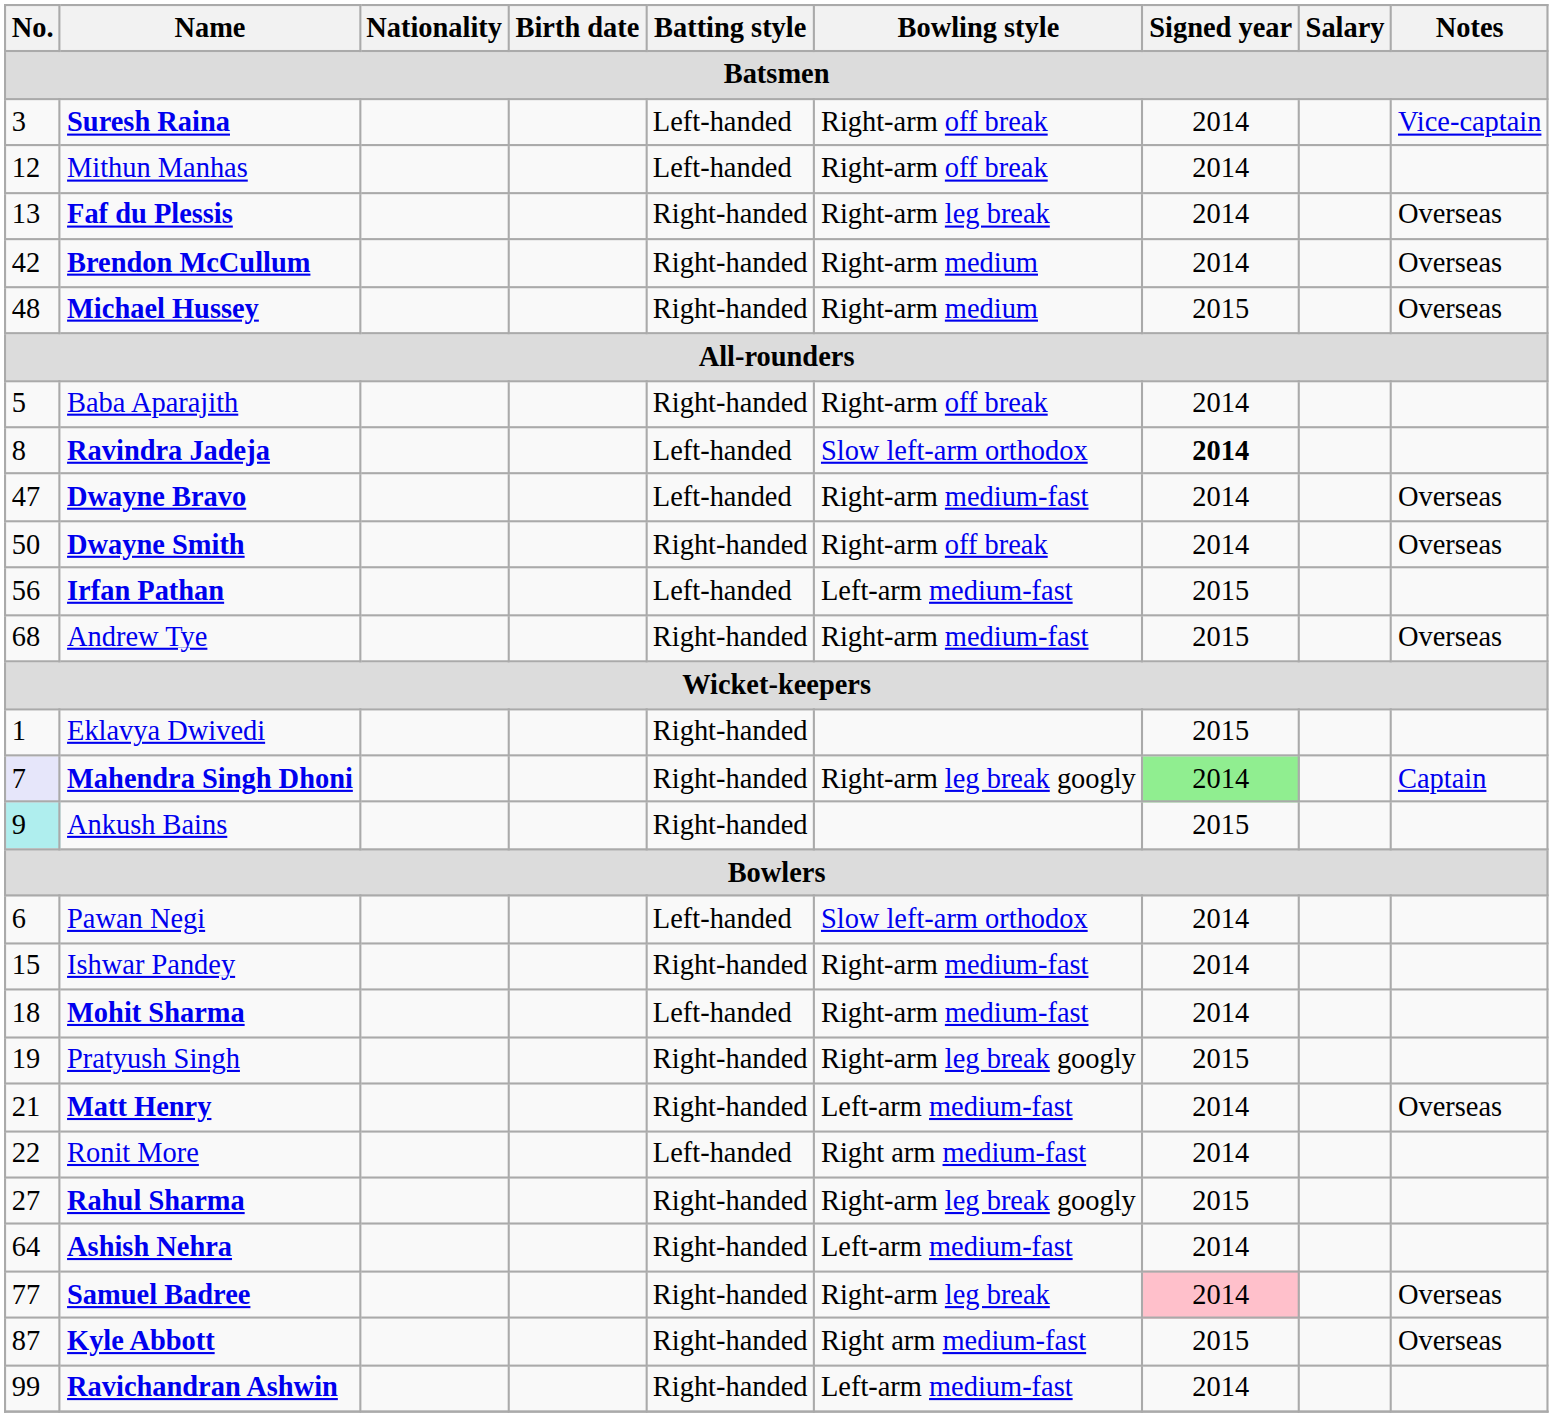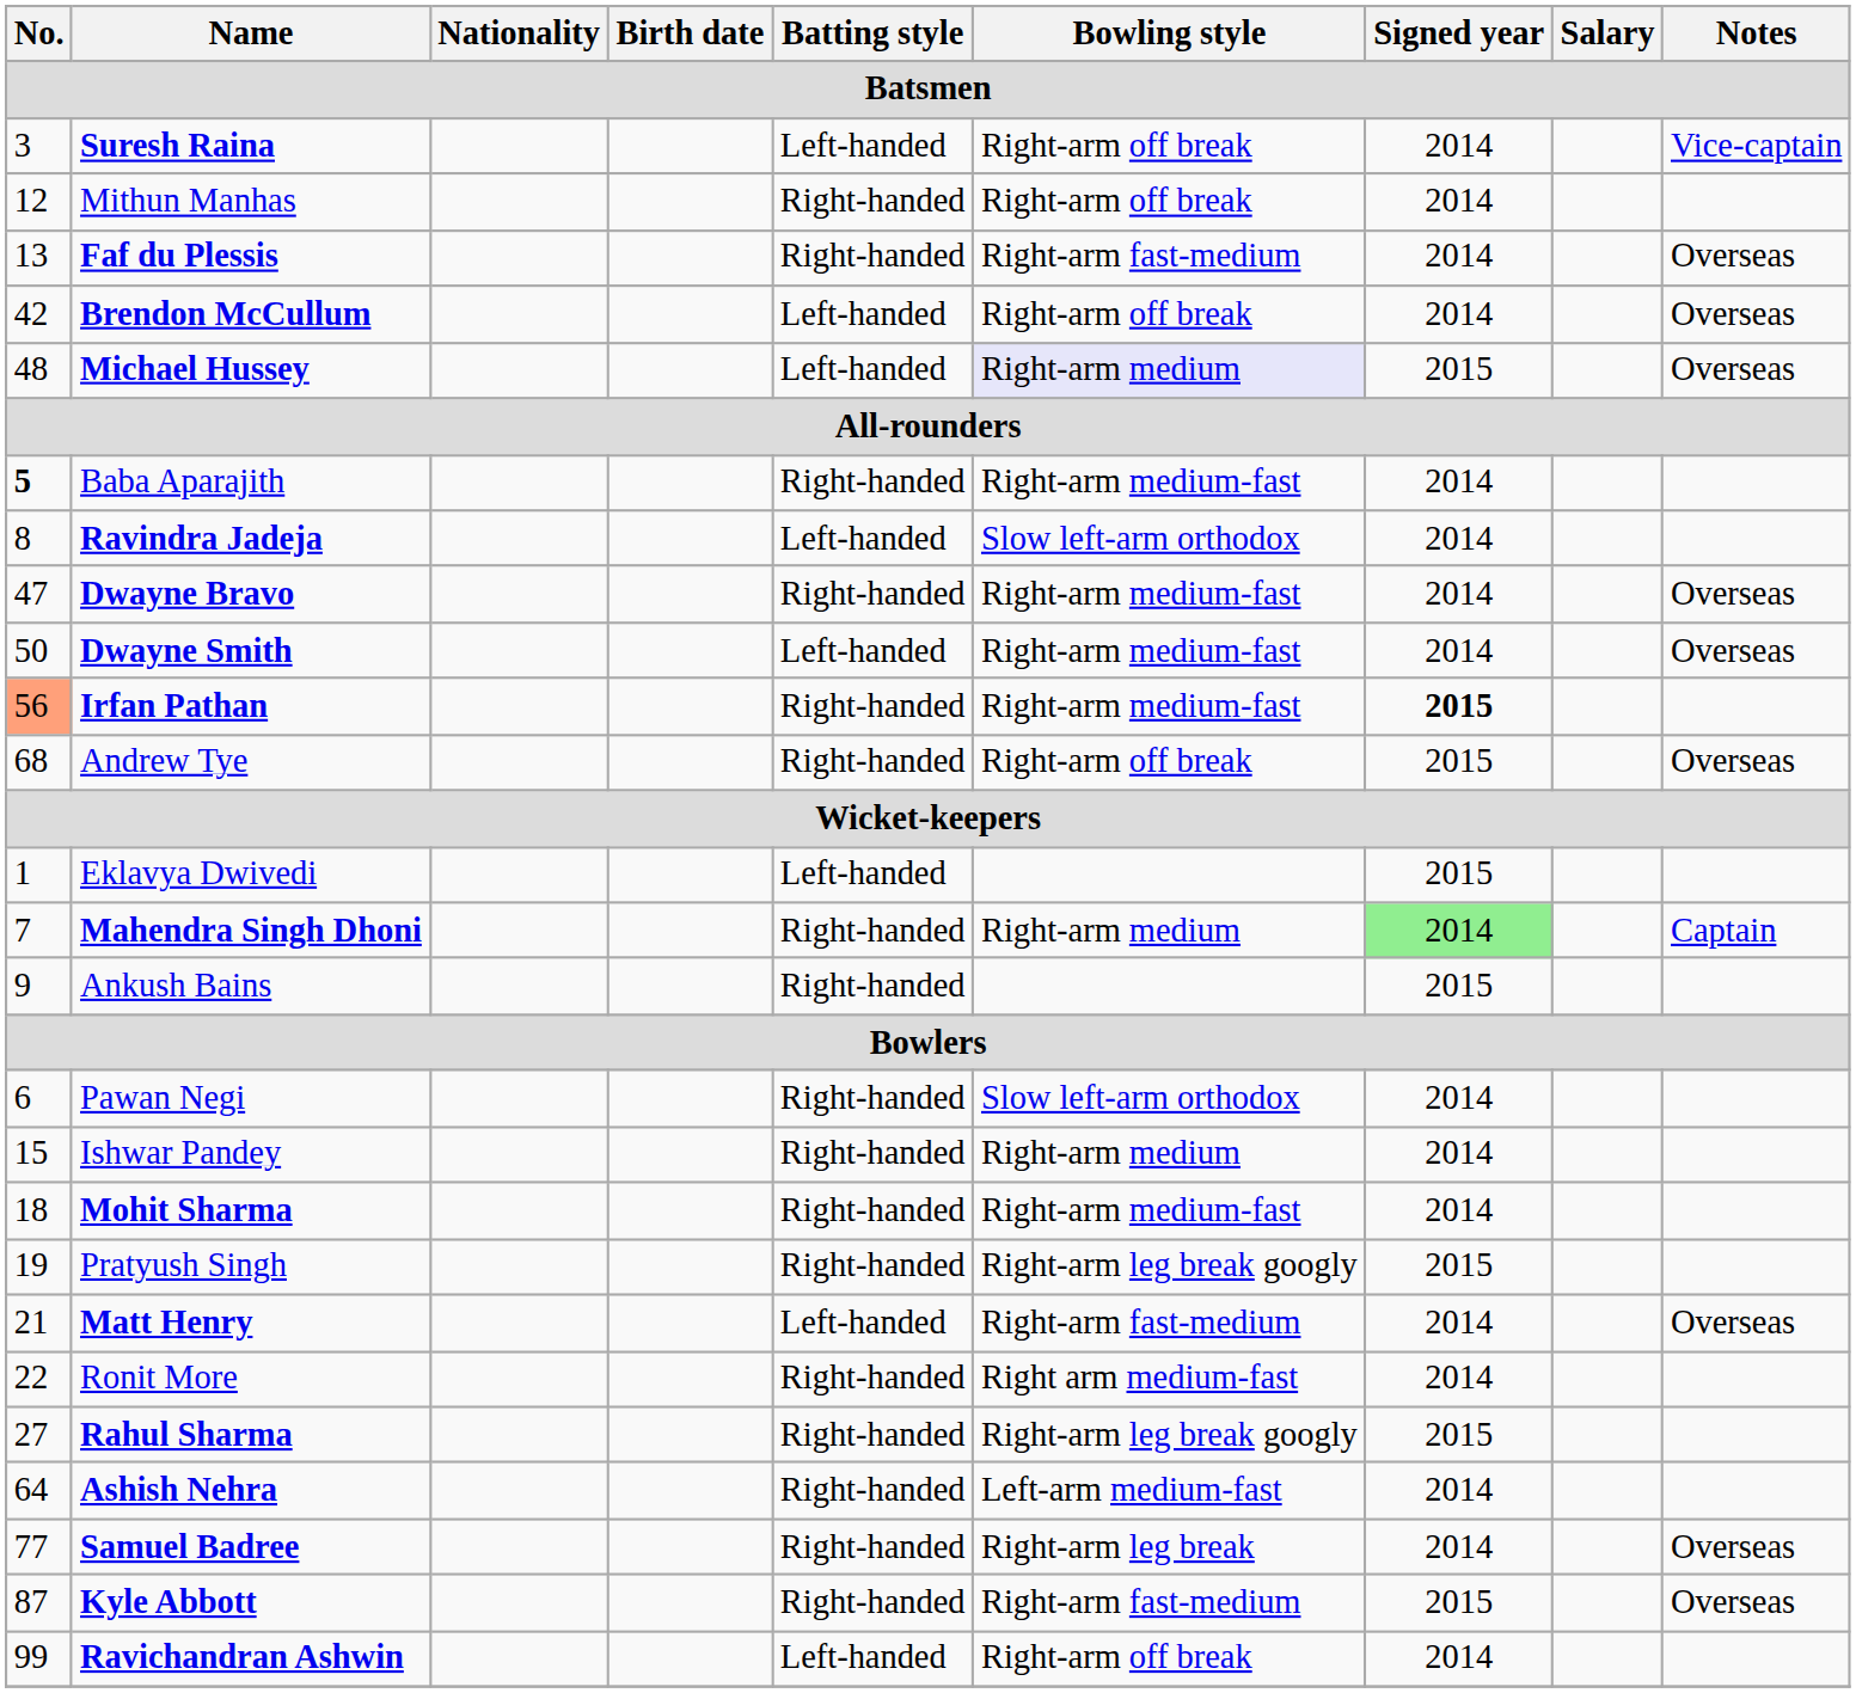 <table class="wikitable"  style="font-size:85%;">
 <tr>
 <th>No.</th>
 <th>Name</th>
 <th>Nationality</th>
 <th>Birth date</th>
 <th>Batting style</th>
 <th>Bowling style</th>
 <th>Signed year</th>
 <th>Salary</th>
 <th>Notes</th>
 </tr>
 <tr>
 <th colspan="9"  style="background:#dcdcdc; text-align:center;">Batsmen</th>
 </tr>
 <tr>
 <td>3</td>
 <td><strong><a href='#'>Suresh Raina</a></strong></td>
 <td></td>
 <td></td>
 <td>Left-handed</td>
 <td>Right-arm <a href='#'>off break</a></td>
 <td style="text-align:center;">2014</td>
 <td style="text-align:right;"></td>
 <td><a href='#'>Vice-captain</a></td>
 </tr>
 <tr>
 <td>12</td>
 <td><a href='#'>Mithun Manhas</a></td>
 <td></td>
 <td></td>
-<td>Left-handed</td>
+<td>Right-handed</td>
 <td>Right-arm <a href='#'>off break</a></td>
 <td style="text-align:center;">2014</td>
 <td style="text-align:right;"></td>
 <td></td>
 </tr>
 <tr>
 <td>13</td>
 <td><strong><a href='#'>Faf du Plessis</a></strong></td>
 <td></td>
 <td></td>
 <td>Right-handed</td>
-<td>Right-arm <a href='#'>leg break</a></td>
+<td>Right-arm <a href='#'>fast-medium</a></td>
 <td style="text-align:center;">2014</td>
 <td style="text-align:right;"></td>
 <td>Overseas</td>
 </tr>
 <tr>
 <td>42</td>
 <td><strong><a href='#'>Brendon McCullum</a></strong></td>
 <td></td>
 <td></td>
-<td>Right-handed</td>
-<td>Right-arm <a href='#'>medium</a></td>
+<td>Left-handed</td>
+<td>Right-arm <a href='#'>off break</a></td>
 <td style="text-align:center;">2014</td>
 <td style="text-align:right;"></td>
 <td>Overseas</td>
 </tr>
 <tr>
 <td>48</td>
 <td><strong><a href='#'>Michael Hussey</a></strong></td>
 <td></td>
 <td></td>
-<td>Right-handed</td>
-<td>Right-arm <a href='#'>medium</a></td>
+<td>Left-handed</td>
+<td style="background: lavender;">Right-arm <a href='#'>medium</a></td>
 <td style="text-align:center;">2015</td>
 <td style="text-align:right;"></td>
 <td>Overseas</td>
 </tr>
 <tr>
 <th colspan="9"  style="background:#dcdcdc; text-align:center;">All-rounders</th>
 </tr>
 <tr>
-<td>5</td>
+<td><strong>5</strong></td>
 <td><a href='#'>Baba Aparajith</a></td>
 <td></td>
 <td></td>
 <td>Right-handed</td>
-<td>Right-arm <a href='#'>off break</a></td>
+<td>Right-arm <a href='#'>medium-fast</a></td>
 <td style="text-align:center;">2014</td>
 <td style="text-align:right;"></td>
 <td></td>
 </tr>
 <tr>
 <td>8</td>
 <td><strong><a href='#'>Ravindra Jadeja</a></strong></td>
 <td></td>
 <td></td>
 <td>Left-handed</td>
 <td><a href='#'>Slow left-arm orthodox</a></td>
-<td style="text-align:center;"><strong>2014</strong></td>
+<td style="text-align:center;">2014</td>
 <td style="text-align:right;"></td>
 <td></td>
 </tr>
 <tr>
 <td>47</td>
 <td><strong><a href='#'>Dwayne Bravo</a></strong></td>
 <td></td>
 <td></td>
-<td>Left-handed</td>
+<td>Right-handed</td>
 <td>Right-arm <a href='#'>medium-fast</a></td>
 <td style="text-align:center;">2014</td>
 <td style="text-align:right;"></td>
 <td>Overseas</td>
 </tr>
 <tr>
 <td>50</td>
 <td><strong><a href='#'>Dwayne Smith</a></strong></td>
 <td></td>
 <td></td>
-<td>Right-handed</td>
-<td>Right-arm <a href='#'>off break</a></td>
+<td>Left-handed</td>
+<td>Right-arm <a href='#'>medium-fast</a></td>
 <td style="text-align:center;">2014</td>
 <td style="text-align:right;"></td>
 <td>Overseas</td>
 </tr>
 <tr>
-<td>56</td>
+<td style="background: lightsalmon;">56</td>
 <td><strong><a href='#'>Irfan Pathan</a></strong></td>
 <td></td>
 <td></td>
-<td>Left-handed</td>
-<td>Left-arm <a href='#'>medium-fast</a></td>
-<td style="text-align:center;">2015</td>
+<td>Right-handed</td>
+<td>Right-arm <a href='#'>medium-fast</a></td>
+<td style="text-align:center;"><strong>2015</strong></td>
 <td style="text-align:right;"></td>
 <td></td>
 </tr>
 <tr>
 <td>68</td>
 <td><a href='#'>Andrew Tye</a></td>
 <td></td>
 <td></td>
 <td>Right-handed</td>
-<td>Right-arm <a href='#'>medium-fast</a></td>
+<td>Right-arm <a href='#'>off break</a></td>
 <td style="text-align:center;">2015</td>
 <td style="text-align:right;"></td>
 <td>Overseas</td>
 </tr>
 <tr>
 <th colspan="9"  style="background:#dcdcdc; text-align:center;">Wicket-keepers</th>
 </tr>
 <tr>
 <td>1</td>
 <td><a href='#'>Eklavya Dwivedi</a></td>
 <td></td>
 <td></td>
-<td>Right-handed</td>
+<td>Left-handed</td>
 <td></td>
 <td style="text-align:center;">2015</td>
 <td style="text-align:right;"></td>
 <td></td>
 </tr>
 <tr>
-<td style="background: lavender;">7</td>
+<td>7</td>
 <td><strong><a href='#'>Mahendra Singh Dhoni</a></strong></td>
 <td></td>
 <td></td>
 <td>Right-handed</td>
-<td>Right-arm <a href='#'>leg break</a> googly</td>
+<td>Right-arm <a href='#'>medium</a></td>
 <td style="background: lightgreen; text-align:center;">2014</td>
 <td style="text-align:right;"></td>
 <td><a href='#'>Captain</a></td>
 </tr>
 <tr>
-<td style="background: paleturquoise;">9</td>
+<td>9</td>
 <td><a href='#'>Ankush Bains</a></td>
 <td></td>
 <td></td>
 <td>Right-handed</td>
 <td></td>
 <td style="text-align:center;">2015</td>
 <td style="text-align:right;"></td>
 <td></td>
 </tr>
 <tr>
 <th colspan="9"  style="background:#dcdcdc; text-align:center;">Bowlers</th>
 </tr>
 <tr>
 <td>6</td>
 <td><a href='#'>Pawan Negi</a></td>
 <td></td>
 <td></td>
-<td>Left-handed</td>
+<td>Right-handed</td>
 <td><a href='#'>Slow left-arm orthodox</a></td>
 <td style="text-align:center;">2014</td>
 <td style="text-align:right;"></td>
 <td></td>
 </tr>
 <tr>
 <td>15</td>
 <td><a href='#'>Ishwar Pandey</a></td>
 <td></td>
 <td></td>
 <td>Right-handed</td>
-<td>Right-arm <a href='#'>medium-fast</a></td>
+<td>Right-arm <a href='#'>medium</a></td>
 <td style="text-align:center;">2014</td>
 <td style="text-align:right;"></td>
 <td></td>
 </tr>
 <tr>
 <td>18</td>
 <td><strong><a href='#'>Mohit Sharma</a></strong></td>
 <td></td>
 <td></td>
-<td>Left-handed</td>
+<td>Right-handed</td>
 <td>Right-arm <a href='#'>medium-fast</a></td>
 <td style="text-align:center;">2014</td>
 <td style="text-align:right;"></td>
 <td></td>
 </tr>
 <tr>
 <td>19</td>
 <td><a href='#'>Pratyush Singh</a></td>
 <td></td>
 <td></td>
 <td>Right-handed</td>
 <td>Right-arm <a href='#'>leg break</a> googly</td>
 <td style="text-align:center;">2015</td>
 <td style="text-align:right;"></td>
 <td></td>
 </tr>
 <tr>
 <td>21</td>
 <td><strong><a href='#'>Matt Henry</a></strong></td>
 <td></td>
 <td></td>
-<td>Right-handed</td>
-<td>Left-arm <a href='#'>medium-fast</a></td>
+<td>Left-handed</td>
+<td>Right-arm <a href='#'>fast-medium</a></td>
 <td style="text-align:center;">2014</td>
 <td style="text-align:right;"></td>
 <td>Overseas</td>
 </tr>
 <tr>
 <td>22</td>
 <td><a href='#'>Ronit More</a></td>
 <td></td>
 <td></td>
-<td>Left-handed</td>
+<td>Right-handed</td>
 <td>Right arm <a href='#'>medium-fast</a></td>
 <td style="text-align:center;">2014</td>
 <td style="text-align:right;"></td>
 <td></td>
 </tr>
 <tr>
 <td>27</td>
 <td><strong><a href='#'>Rahul Sharma</a></strong></td>
 <td></td>
 <td></td>
 <td>Right-handed</td>
 <td>Right-arm <a href='#'>leg break</a> googly</td>
 <td style="text-align:center;">2015</td>
 <td style="text-align:right;"></td>
 <td></td>
 </tr>
 <tr>
 <td>64</td>
 <td><strong><a href='#'>Ashish Nehra</a></strong></td>
 <td></td>
 <td></td>
 <td>Right-handed</td>
 <td>Left-arm <a href='#'>medium-fast</a></td>
 <td style="text-align:center;">2014</td>
 <td style="text-align:right;"></td>
 <td></td>
 </tr>
 <tr>
 <td>77</td>
 <td><strong><a href='#'>Samuel Badree</a></strong></td>
 <td></td>
 <td></td>
 <td>Right-handed</td>
 <td>Right-arm <a href='#'>leg break</a></td>
-<td style="background: pink; text-align:center;">2014</td>
+<td style="text-align:center;">2014</td>
 <td style="text-align:right;"></td>
 <td>Overseas</td>
 </tr>
 <tr>
 <td>87</td>
 <td><strong><a href='#'>Kyle Abbott</a></strong></td>
 <td></td>
 <td></td>
 <td>Right-handed</td>
-<td>Right arm <a href='#'>medium-fast</a></td>
+<td>Right-arm <a href='#'>fast-medium</a></td>
 <td style="text-align:center;">2015</td>
 <td style="text-align:right;"></td>
 <td>Overseas</td>
 </tr>
 <tr>
 <td>99</td>
 <td><strong><a href='#'>Ravichandran Ashwin</a></strong></td>
 <td></td>
 <td></td>
-<td>Right-handed</td>
-<td>Left-arm <a href='#'>medium-fast</a></td>
+<td>Left-handed</td>
+<td>Right-arm <a href='#'>off break</a></td>
 <td style="text-align:center;">2014</td>
 <td style="text-align:right;"></td>
 <td></td>
 </tr>
 <tr>
 </tr>
 </table>
